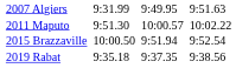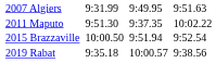 <table>
 <tr valign="top">
 <td><a href='#'>2007 Algiers</a><br></td>
 <td></td>
 <td>9:31.99</td>
 <td></td>
 <td>9:49.95</td>
 <td></td>
 <td>9:51.63</td>
 </tr>
 <tr valign="top">
 <td><a href='#'>2011 Maputo</a><br></td>
 <td></td>
 <td>9:51.30</td>
 <td></td>
-<td>10:00.57</td>
+<td>9:37.35</td>
 <td></td>
 <td>10:02.22</td>
 </tr>
 <tr valign="top">
 <td><a href='#'>2015 Brazzaville</a><br></td>
 <td></td>
 <td>10:00.50</td>
 <td></td>
 <td>9:51.94</td>
 <td></td>
 <td>9:52.54</td>
 </tr>
 <tr valign="top">
 <td><a href='#'>2019 Rabat</a><br></td>
 <td></td>
 <td>9:35.18</td>
 <td></td>
-<td>9:37.35</td>
+<td>10:00.57</td>
 <td></td>
 <td>9:38.56</td>
 </tr>
 </table>
